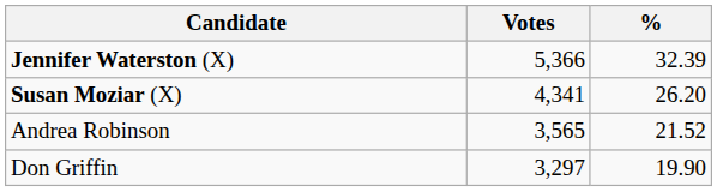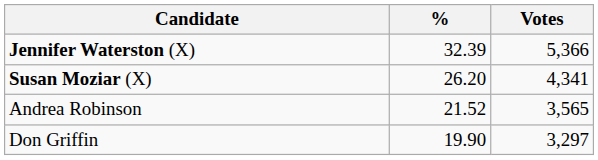 <table style="width:500px;" class="wikitable">
 <tr>
 <th align="center">Candidate</th>
+<th align="center">%</th>
 <th align="center">Votes</th>
-<th align="center">%</th>
 </tr>
 <tr>
 <td align="left"><strong>Jennifer Waterston</strong> (X)</td>
+<td align="right">32.39</td>
 <td align="right">5,366</td>
-<td align="right">32.39</td>
 </tr>
 <tr>
 <td align="left"><strong>Susan Moziar</strong> (X)</td>
+<td align="right">26.20</td>
 <td align="right">4,341</td>
-<td align="right">26.20</td>
 </tr>
 <tr>
 <td align="left">Andrea Robinson</td>
+<td align="right">21.52</td>
 <td align="right">3,565</td>
-<td align="right">21.52</td>
 </tr>
 <tr>
 <td align="left">Don Griffin</td>
+<td align="right">19.90</td>
 <td align="right">3,297</td>
-<td align="right">19.90</td>
 </tr>
 </table>
